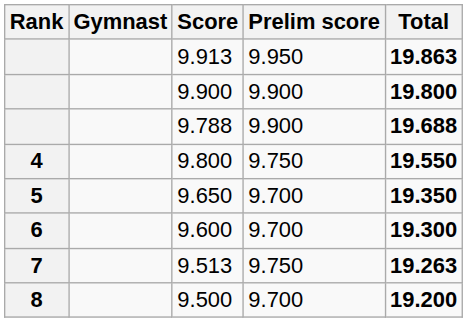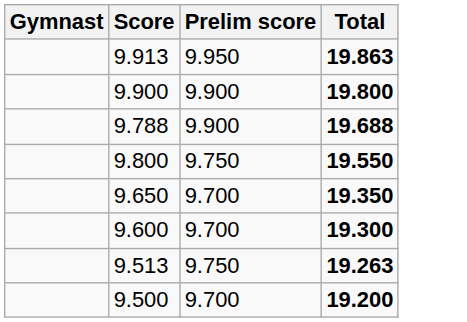 <table class="wikitable sortable">
 <tr>
-<th scope="col">Rank</th>
 <th scope="col">Gymnast</th>
 <th scope="col">Score</th>
 <th scope="col">Prelim score</th>
 <th scope="col">Total</th>
 </tr>
 <tr>
-<th scope="row"></th>
 <td></td>
 <td>9.913</td>
 <td>9.950</td>
 <td><strong>19.863</strong></td>
 </tr>
 <tr>
-<th scope="row"></th>
 <td></td>
 <td>9.900</td>
 <td>9.900</td>
 <td><strong>19.800</strong></td>
 </tr>
 <tr>
-<th scope="row"></th>
 <td></td>
 <td>9.788</td>
 <td>9.900</td>
 <td><strong>19.688</strong></td>
 </tr>
 <tr>
-<th scope="row">4</th>
 <td></td>
 <td>9.800</td>
 <td>9.750</td>
 <td><strong>19.550</strong></td>
 </tr>
 <tr>
-<th scope="row">5</th>
 <td></td>
 <td>9.650</td>
 <td>9.700</td>
 <td><strong>19.350</strong></td>
 </tr>
 <tr>
-<th scope="row">6</th>
 <td></td>
 <td>9.600</td>
 <td>9.700</td>
 <td><strong>19.300</strong></td>
 </tr>
 <tr>
-<th scope="row">7</th>
 <td></td>
 <td>9.513</td>
 <td>9.750</td>
 <td><strong>19.263</strong></td>
 </tr>
 <tr>
-<th scope="row">8</th>
 <td></td>
 <td>9.500</td>
 <td>9.700</td>
 <td><strong>19.200</strong></td>
 </tr>
 </table>
